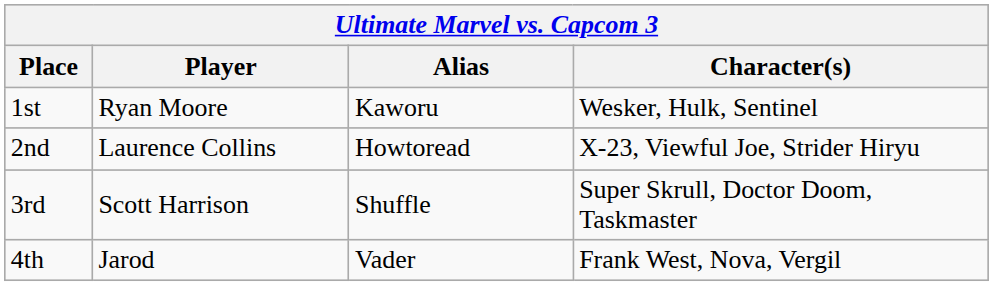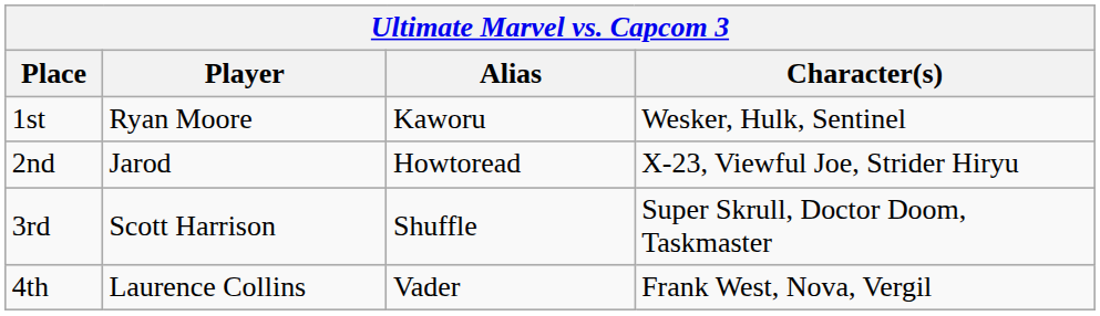 <table class="wikitable">
 <tr>
 <th colspan="4"><strong><em><a href='#'>Ultimate Marvel vs. Capcom 3</a></em></strong></th>
 </tr>
 <tr>
 <th style="width:50px;">Place</th>
 <th style="width:180px;">Player</th>
 <th style="width:150px;">Alias</th>
 <th style="width:300px;">Character(s)</th>
 </tr>
 <tr>
 <td>1st</td>
 <td> Ryan Moore</td>
 <td>Kaworu</td>
 <td>Wesker, Hulk, Sentinel</td>
 </tr>
 <tr>
 <td>2nd</td>
-<td> Laurence Collins</td>
+<td> Jarod</td>
 <td>Howtoread</td>
 <td>X-23, Viewful Joe, Strider Hiryu</td>
 </tr>
 <tr>
 <td>3rd</td>
 <td> Scott Harrison</td>
 <td>Shuffle</td>
 <td>Super Skrull, Doctor Doom, Taskmaster</td>
 </tr>
 <tr>
 <td>4th</td>
-<td> Jarod</td>
+<td> Laurence Collins</td>
 <td>Vader</td>
 <td>Frank West, Nova, Vergil</td>
 </tr>
 </table>
